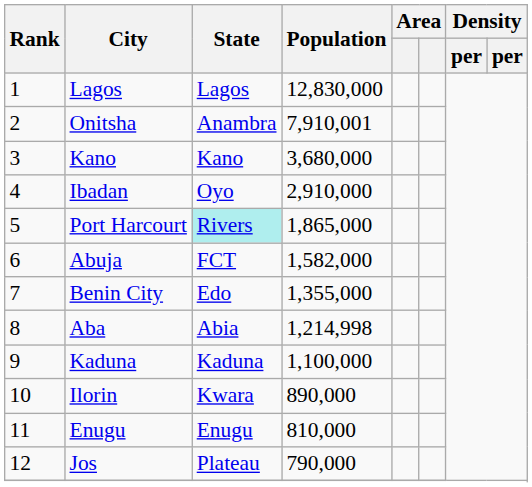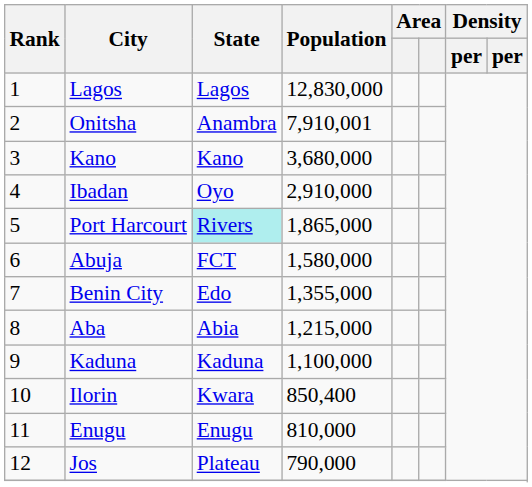 <table class="wikitable sortable">
 <tr>
 <th rowspan=2>Rank</th>
 <th rowspan=2>City</th>
 <th rowspan=2>State</th>
 <th rowspan=2>Population</th>
 <th colspan=2>Area</th>
 <th colspan=2>Density</th>
 </tr>
 <tr>
 <th></th>
 <th></th>
 <th>per </th>
 <th>per </th>
 </tr>
 <tr>
 <td>1</td>
 <td><a href='#'>Lagos</a></td>
 <td><a href='#'>Lagos</a></td>
 <td>12,830,000</td>
 <td></td>
 <td></td>
 </tr>
 <tr>
 <td>2</td>
 <td><a href='#'>Onitsha</a></td>
 <td><a href='#'>Anambra</a></td>
 <td>7,910,001</td>
 <td></td>
 <td></td>
 </tr>
 <tr>
 <td>3</td>
 <td><a href='#'>Kano</a></td>
 <td><a href='#'>Kano</a></td>
 <td>3,680,000</td>
 <td></td>
 <td></td>
 </tr>
 <tr>
 <td>4</td>
 <td><a href='#'>Ibadan</a></td>
 <td><a href='#'>Oyo</a></td>
 <td>2,910,000</td>
 <td></td>
 <td></td>
 </tr>
 <tr>
 <td>5</td>
 <td><a href='#'>Port Harcourt</a></td>
 <td style="background: paleturquoise;"><a href='#'>Rivers</a></td>
 <td>1,865,000</td>
 <td></td>
 <td></td>
 </tr>
 <tr>
 <td>6</td>
 <td><a href='#'>Abuja</a></td>
 <td><a href='#'>FCT</a></td>
-<td>1,582,000</td>
+<td>1,580,000</td>
 <td></td>
 <td></td>
 </tr>
 <tr>
 <td>7</td>
 <td><a href='#'>Benin City</a></td>
 <td><a href='#'>Edo</a></td>
 <td>1,355,000</td>
 <td></td>
 <td></td>
 </tr>
 <tr>
 <td>8</td>
 <td><a href='#'>Aba</a></td>
 <td><a href='#'>Abia</a></td>
-<td>1,214,998</td>
+<td>1,215,000</td>
 <td></td>
 <td></td>
 </tr>
 <tr>
 <td>9</td>
 <td><a href='#'>Kaduna</a></td>
 <td><a href='#'>Kaduna</a></td>
 <td>1,100,000</td>
 <td></td>
 <td></td>
 </tr>
 <tr>
 <td>10</td>
 <td><a href='#'>Ilorin</a></td>
 <td><a href='#'>Kwara</a></td>
-<td>890,000</td>
+<td>850,400</td>
 <td></td>
 <td></td>
 </tr>
 <tr>
 <td>11</td>
 <td><a href='#'>Enugu</a></td>
 <td><a href='#'>Enugu</a></td>
 <td>810,000</td>
 <td></td>
 <td></td>
 </tr>
 <tr>
 <td>12</td>
 <td><a href='#'>Jos</a></td>
 <td><a href='#'>Plateau</a></td>
 <td>790,000</td>
 <td></td>
 <td></td>
 </tr>
 <tr>
 </tr>
 </table>
